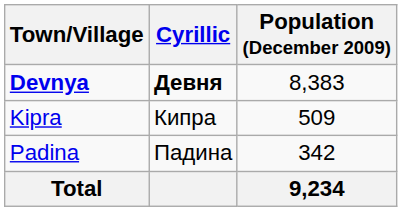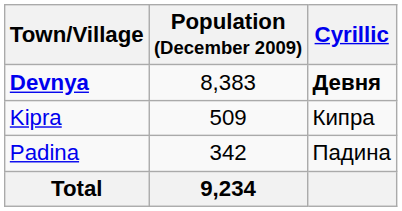 <table class="wikitable sortable">
 <tr>
 <th>Town/Village</th>
+<th>Population<br><small>(December 2009)</small></th>
 <th><a href='#'>Cyrillic</a></th>
-<th>Population<br><small>(December 2009)</small></th>
 </tr>
 <tr>
 <td><strong><a href='#'>Devnya</a></strong></td>
+<td align="center">8,383</td>
 <td><strong>Девня</strong></td>
-<td align="center">8,383</td>
 </tr>
 <tr>
 <td><a href='#'>Kipra</a></td>
+<td align="center">509</td>
 <td>Кипра</td>
-<td align="center">509</td>
 </tr>
 <tr>
 <td><a href='#'>Padina</a></td>
+<td align="center">342</td>
 <td>Падина</td>
-<td align="center">342</td>
 </tr>
 <tr>
 <th>Total</th>
+<th align="center">9,234</th>
 <th></th>
-<th align="center">9,234</th>
 </tr>
 </table>
